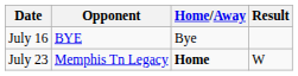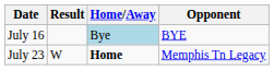 <table class="wikitable">
 <tr>
 <th>Date</th>
+<th>Result</th>
+<th><a href='#'>Home</a>/<a href='#'>Away</a></th>
 <th>Opponent</th>
-<th><a href='#'>Home</a>/<a href='#'>Away</a></th>
-<th>Result</th>
 </tr>
 <tr>
 <td>July 16</td>
+<td></td>
+<td style="background: lightblue;">Bye</td>
 <td><a href='#'>BYE</a></td>
-<td>Bye</td>
-<td></td>
 </tr>
 <tr>
 <td>July 23</td>
+<td>W</td>
+<td><strong>Home</strong></td>
 <td><a href='#'>Memphis Tn Legacy</a></td>
-<td><strong>Home</strong></td>
-<td>W</td>
 </tr>
 </table>
